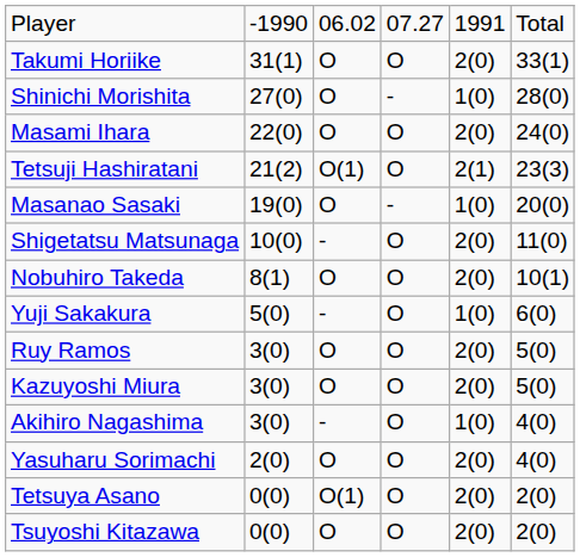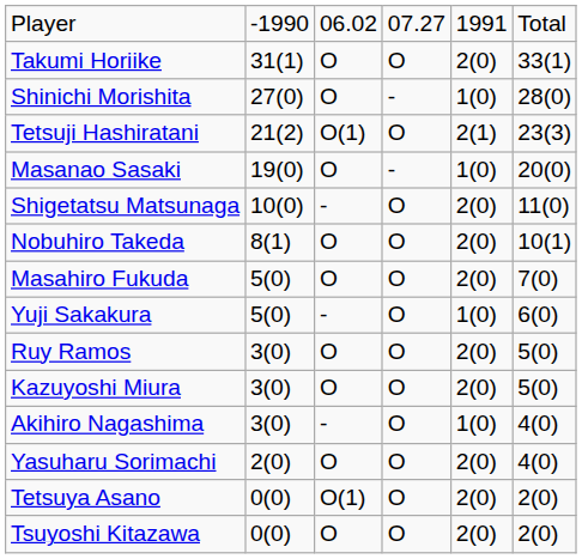 <table class="wikitable" style="text-align:left;">
 <tr>
 <td>Player</td>
 <td>-1990</td>
 <td>06.02</td>
 <td>07.27</td>
 <td>1991</td>
 <td>Total</td>
 </tr>
 <tr>
 <td><a href='#'>Takumi Horiike</a></td>
 <td>31(1)</td>
 <td>O</td>
 <td>O</td>
 <td>2(0)</td>
 <td>33(1)</td>
 </tr>
 <tr>
 <td><a href='#'>Shinichi Morishita</a></td>
 <td>27(0)</td>
 <td>O</td>
 <td>-</td>
 <td>1(0)</td>
 <td>28(0)</td>
-</tr>
-<tr>
-<td><a href='#'>Masami Ihara</a></td>
-<td>22(0)</td>
-<td>O</td>
-<td>O</td>
-<td>2(0)</td>
-<td>24(0)</td>
 </tr>
 <tr>
 <td><a href='#'>Tetsuji Hashiratani</a></td>
 <td>21(2)</td>
 <td>O(1)</td>
 <td>O</td>
 <td>2(1)</td>
 <td>23(3)</td>
 </tr>
 <tr>
 <td><a href='#'>Masanao Sasaki</a></td>
 <td>19(0)</td>
 <td>O</td>
 <td>-</td>
 <td>1(0)</td>
 <td>20(0)</td>
 </tr>
 <tr>
 <td><a href='#'>Shigetatsu Matsunaga</a></td>
 <td>10(0)</td>
 <td>-</td>
 <td>O</td>
 <td>2(0)</td>
 <td>11(0)</td>
 </tr>
 <tr>
 <td><a href='#'>Nobuhiro Takeda</a></td>
 <td>8(1)</td>
 <td>O</td>
 <td>O</td>
 <td>2(0)</td>
 <td>10(1)</td>
+</tr>
+<tr>
+<td><a href='#'>Masahiro Fukuda</a></td>
+<td>5(0)</td>
+<td>O</td>
+<td>O</td>
+<td>2(0)</td>
+<td>7(0)</td>
 </tr>
 <tr>
 <td><a href='#'>Yuji Sakakura</a></td>
 <td>5(0)</td>
 <td>-</td>
 <td>O</td>
 <td>1(0)</td>
 <td>6(0)</td>
 </tr>
 <tr>
 <td><a href='#'>Ruy Ramos</a></td>
 <td>3(0)</td>
 <td>O</td>
 <td>O</td>
 <td>2(0)</td>
 <td>5(0)</td>
 </tr>
 <tr>
 <td><a href='#'>Kazuyoshi Miura</a></td>
 <td>3(0)</td>
 <td>O</td>
 <td>O</td>
 <td>2(0)</td>
 <td>5(0)</td>
 </tr>
 <tr>
 <td><a href='#'>Akihiro Nagashima</a></td>
 <td>3(0)</td>
 <td>-</td>
 <td>O</td>
 <td>1(0)</td>
 <td>4(0)</td>
 </tr>
 <tr>
 <td><a href='#'>Yasuharu Sorimachi</a></td>
 <td>2(0)</td>
 <td>O</td>
 <td>O</td>
 <td>2(0)</td>
 <td>4(0)</td>
 </tr>
 <tr>
 <td><a href='#'>Tetsuya Asano</a></td>
 <td>0(0)</td>
 <td>O(1)</td>
 <td>O</td>
 <td>2(0)</td>
 <td>2(0)</td>
 </tr>
 <tr>
 <td><a href='#'>Tsuyoshi Kitazawa</a></td>
 <td>0(0)</td>
 <td>O</td>
 <td>O</td>
 <td>2(0)</td>
 <td>2(0)</td>
 </tr>
 </table>
